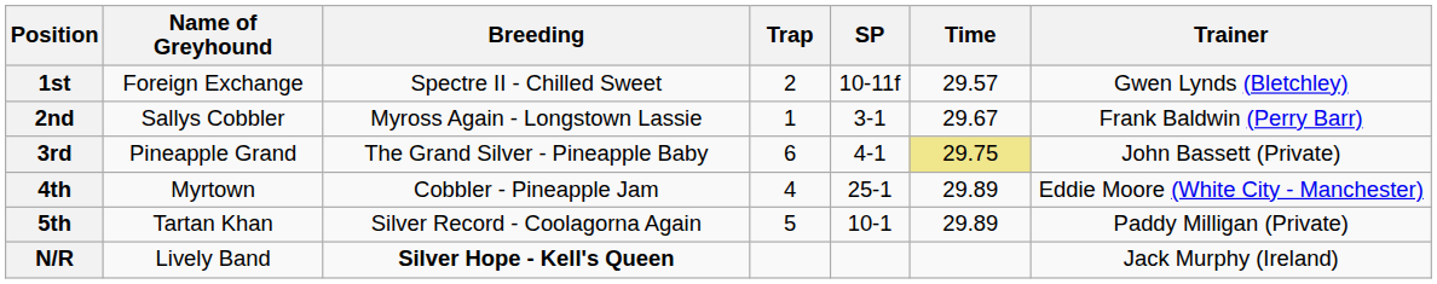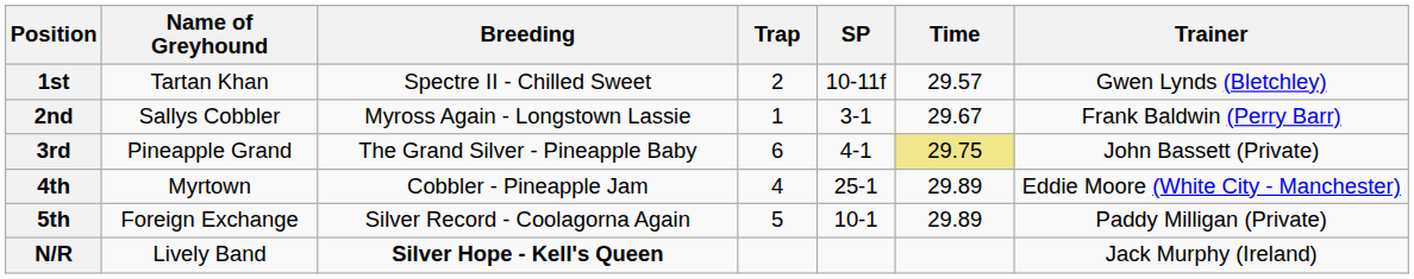 <table class="wikitable" style="text-align: center">
 <tr>
 <th width=50>Position</th>
 <th width=150>Name of Greyhound</th>
 <th width=300>Breeding</th>
 <th width=50>Trap</th>
 <th width=50>SP</th>
 <th width=80>Time</th>
 <th width=280>Trainer</th>
 </tr>
 <tr>
 <th>1st</th>
-<td>Foreign Exchange</td>
+<td>Tartan Khan</td>
 <td>Spectre II - Chilled Sweet</td>
 <td>2</td>
 <td>10-11f</td>
 <td>29.57</td>
 <td>Gwen Lynds <a href='#'>(Bletchley)</a></td>
 </tr>
 <tr>
 <th>2nd</th>
 <td>Sallys Cobbler</td>
 <td>Myross Again - Longstown Lassie</td>
 <td>1</td>
 <td>3-1</td>
 <td>29.67</td>
 <td>Frank Baldwin <a href='#'>(Perry Barr)</a></td>
 </tr>
 <tr>
 <th>3rd</th>
 <td>Pineapple Grand</td>
 <td>The Grand Silver - Pineapple Baby</td>
 <td>6</td>
 <td>4-1</td>
 <td style="background: khaki;">29.75</td>
 <td>John Bassett (Private)</td>
 </tr>
 <tr>
 <th>4th</th>
 <td>Myrtown</td>
 <td>Cobbler - Pineapple Jam</td>
 <td>4</td>
 <td>25-1</td>
 <td>29.89</td>
 <td>Eddie Moore <a href='#'>(White City - Manchester)</a></td>
 </tr>
 <tr>
 <th>5th</th>
-<td>Tartan Khan</td>
+<td>Foreign Exchange</td>
 <td>Silver Record - Coolagorna Again</td>
 <td>5</td>
 <td>10-1</td>
 <td>29.89</td>
 <td>Paddy Milligan (Private)</td>
 </tr>
 <tr>
 <th>N/R</th>
 <td>Lively Band</td>
 <td><strong>Silver Hope - Kell's Queen</strong></td>
 <td></td>
 <td></td>
 <td></td>
 <td>Jack Murphy (Ireland)</td>
 </tr>
 </table>
